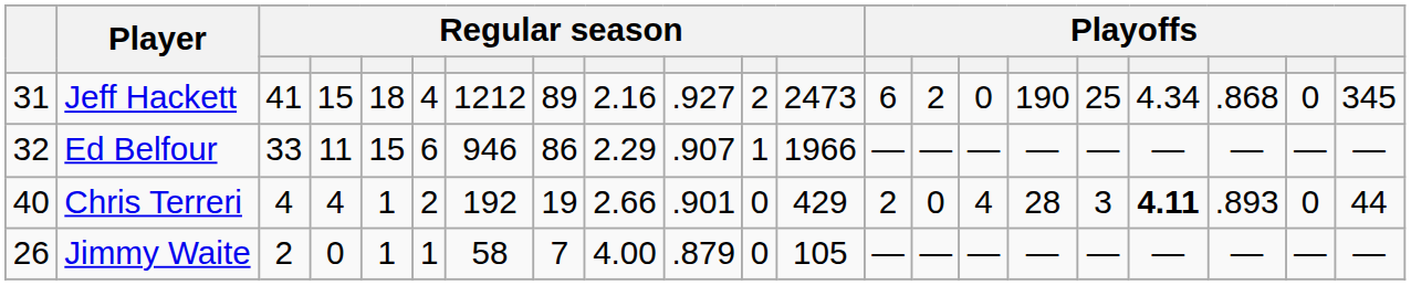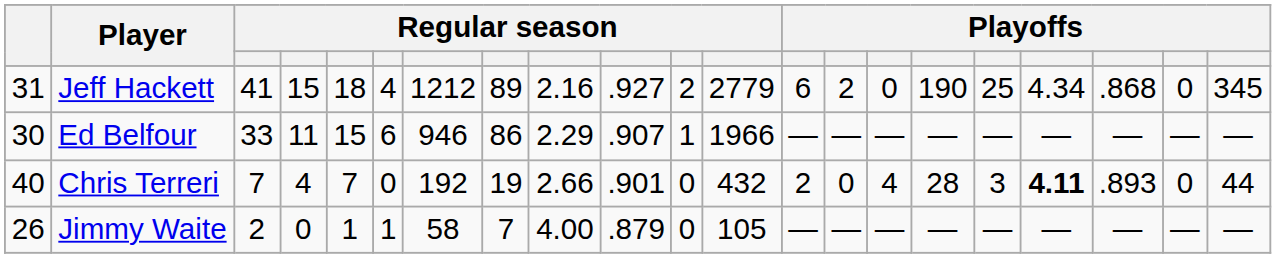 <table class="wikitable plainrowheaders" style="text-align:center;">
 <tr>
 <th scope="col" rowspan="2"></th>
 <th scope="col" rowspan="2">Player</th>
 <th scope=colgroup colspan=10>Regular season</th>
 <th scope=colgroup colspan=9>Playoffs</th>
 </tr>
 <tr>
 <th scope="col"></th>
 <th scope="col"></th>
 <th scope="col"></th>
 <th scope="col"></th>
 <th scope="col"></th>
 <th scope="col"></th>
 <th scope="col"></th>
 <th scope="col"></th>
 <th scope="col"></th>
 <th scope="col"></th>
 <th scope="col"></th>
 <th scope="col"></th>
 <th scope="col"></th>
 <th scope="col"></th>
 <th scope="col"></th>
 <th scope="col"></th>
 <th scope="col"></th>
 <th scope="col"></th>
 <th scope="col"></th>
 </tr>
 <tr>
 <td scope="row">31</td>
 <td align="left"><a href='#'>Jeff Hackett</a></td>
 <td>41</td>
 <td>15</td>
 <td>18</td>
 <td>4</td>
 <td>1212</td>
 <td>89</td>
 <td>2.16</td>
 <td>.927</td>
 <td>2</td>
-<td>2473</td>
+<td>2779</td>
 <td>6</td>
 <td>2</td>
 <td>0</td>
 <td>190</td>
 <td>25</td>
 <td>4.34</td>
 <td>.868</td>
 <td>0</td>
 <td>345</td>
 </tr>
 <tr>
-<td scope="row">32</td>
+<td scope="row">30</td>
 <td align="left"><a href='#'>Ed Belfour</a></td>
 <td>33</td>
 <td>11</td>
 <td>15</td>
 <td>6</td>
 <td>946</td>
 <td>86</td>
 <td>2.29</td>
 <td>.907</td>
 <td>1</td>
 <td>1966</td>
 <td>—</td>
 <td>—</td>
 <td>—</td>
 <td>—</td>
 <td>—</td>
 <td>—</td>
 <td>—</td>
 <td>—</td>
 <td>—</td>
 </tr>
 <tr>
 <td scope="row">40</td>
 <td align="left"><a href='#'>Chris Terreri</a></td>
+<td>7</td>
 <td>4</td>
-<td>4</td>
-<td>1</td>
-<td>2</td>
+<td>7</td>
+<td>0</td>
 <td>192</td>
 <td>19</td>
 <td>2.66</td>
 <td>.901</td>
 <td>0</td>
-<td>429</td>
+<td>432</td>
 <td>2</td>
 <td>0</td>
 <td>4</td>
 <td>28</td>
 <td>3</td>
 <td><strong>4.11</strong></td>
 <td>.893</td>
 <td>0</td>
 <td>44</td>
 </tr>
 <tr>
 <td scope="row">26</td>
 <td align="left"><a href='#'>Jimmy Waite</a></td>
 <td>2</td>
 <td>0</td>
 <td>1</td>
 <td>1</td>
 <td>58</td>
 <td>7</td>
 <td>4.00</td>
 <td>.879</td>
 <td>0</td>
 <td>105</td>
 <td>—</td>
 <td>—</td>
 <td>—</td>
 <td>—</td>
 <td>—</td>
 <td>—</td>
 <td>—</td>
 <td>—</td>
 <td>—</td>
 </tr>
 </table>
